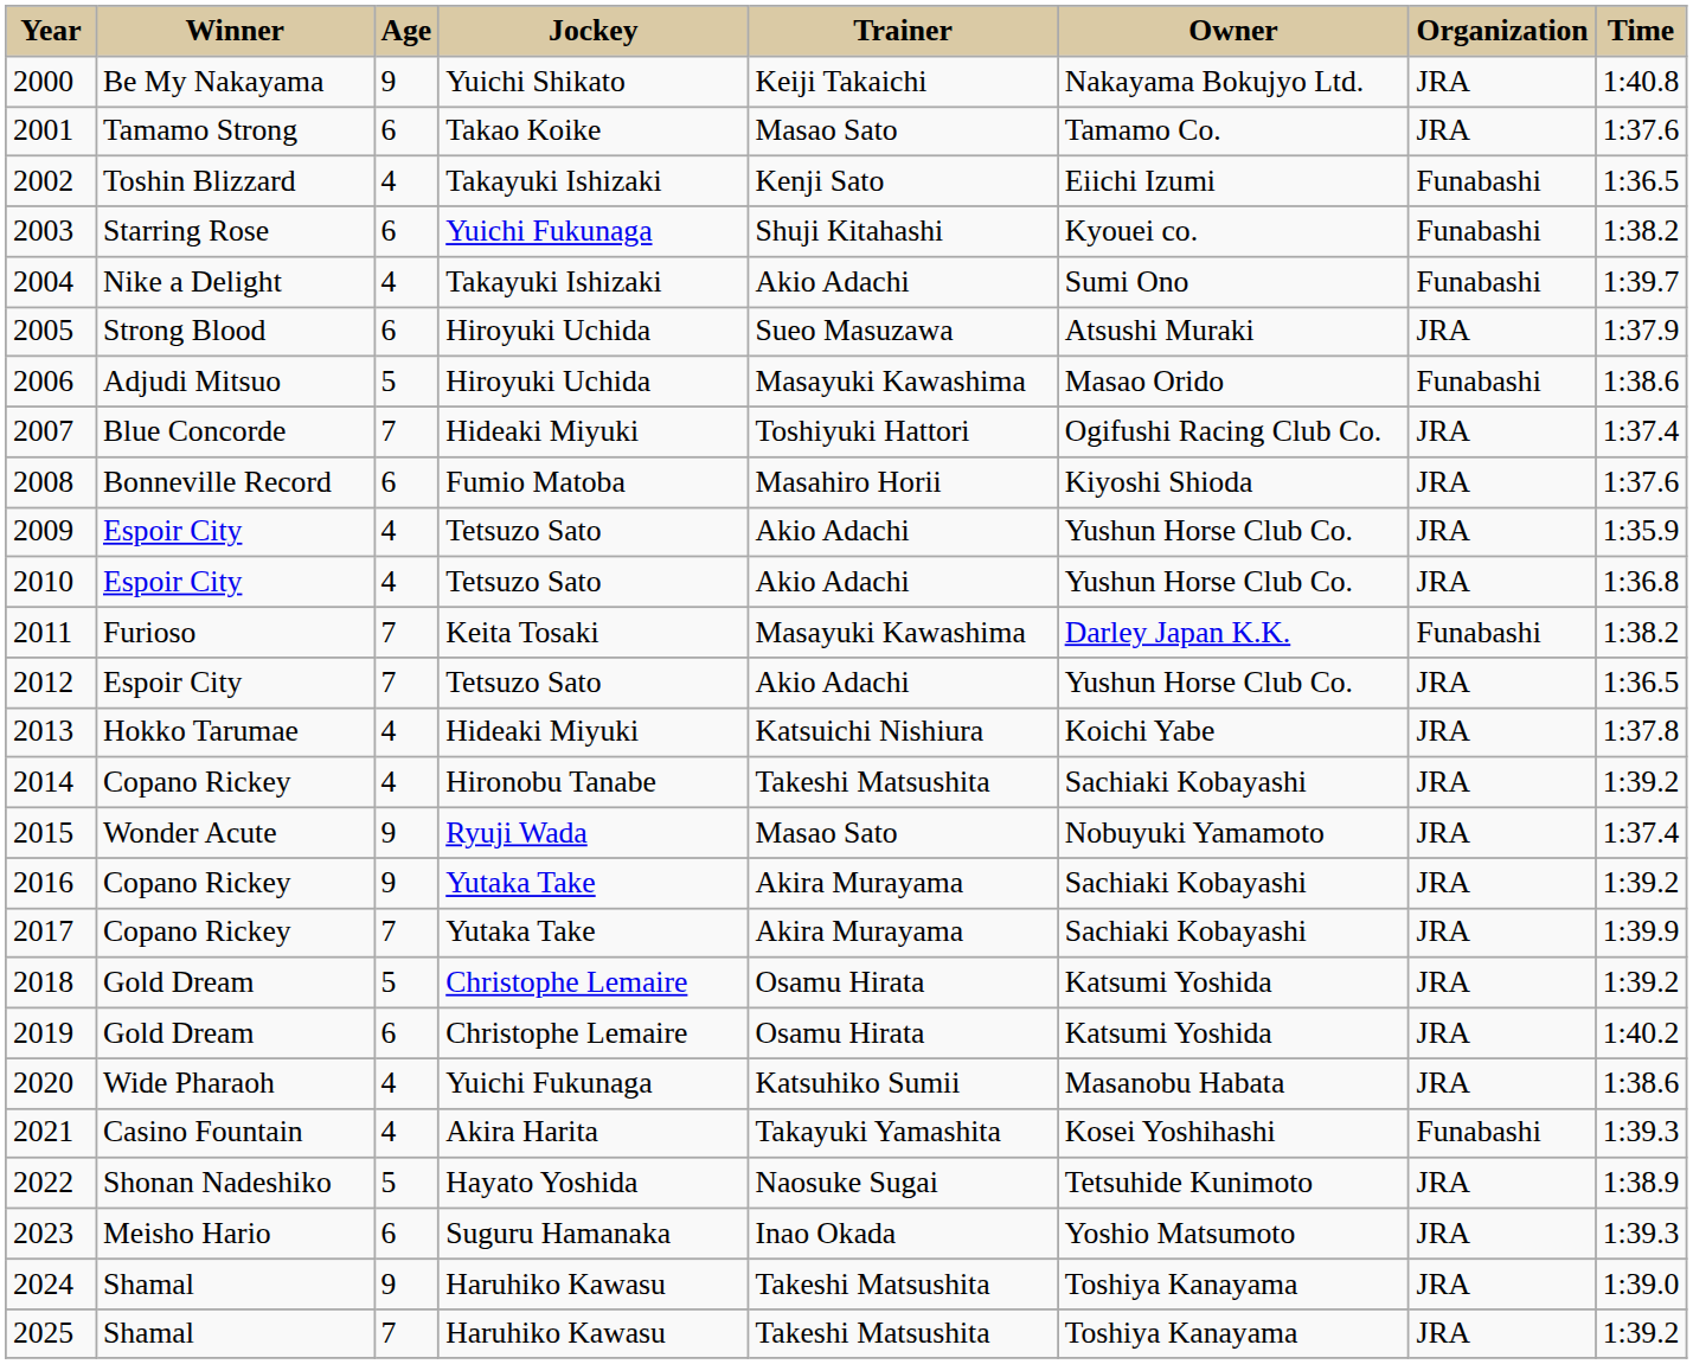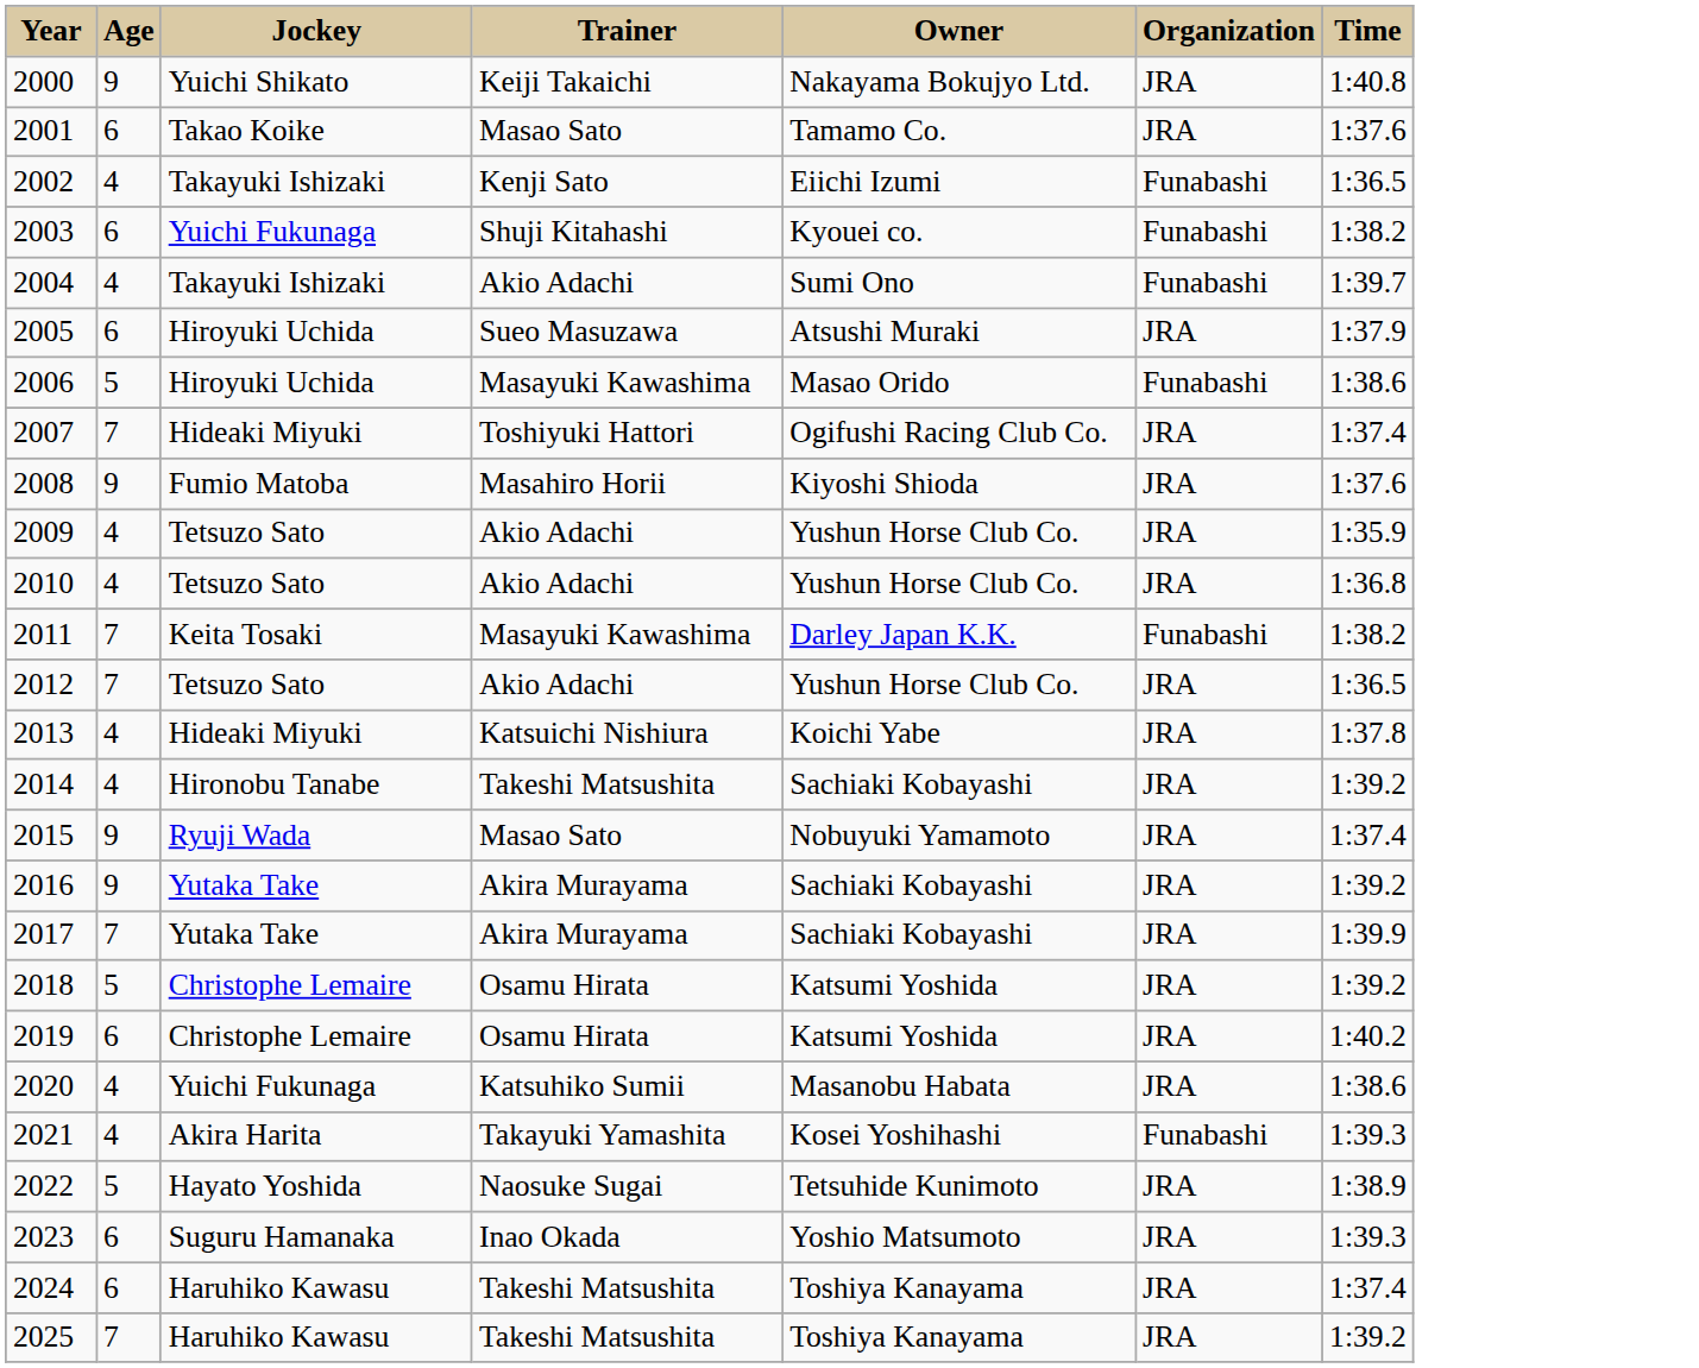 <table class="wikitable sortable" style="font-size:90%; white-space:nowrap">
 <tr>
 <th style="background-color:#DACAA5; width:36px">Year<br></th>
-<th style="background-color:#DACAA5; width:125px">Winner<br></th>
 <th style="background-color:#DACAA5">Age<br></th>
 <th style="background-color:#DACAA5; width:140px">Jockey<br></th>
 <th style="background-color:#DACAA5; width:140px">Trainer<br></th>
 <th style="background-color:#DACAA5; width:160px">Owner<br></th>
 <th style="background-color:#DACAA5">Organization<br></th>
 <th style="background-color:#DACAA5">Time<br></th>
 </tr>
 <tr>
 <td>2000</td>
-<td>Be My Nakayama</td>
 <td>9</td>
 <td>Yuichi Shikato</td>
 <td>Keiji Takaichi</td>
 <td>Nakayama Bokujyo Ltd.</td>
 <td>JRA</td>
 <td>1:40.8</td>
 </tr>
 <tr>
 <td>2001</td>
-<td>Tamamo Strong</td>
 <td>6</td>
 <td>Takao Koike</td>
 <td>Masao Sato</td>
 <td>Tamamo Co.</td>
 <td>JRA</td>
 <td>1:37.6</td>
 </tr>
 <tr>
 <td>2002</td>
-<td>Toshin Blizzard</td>
 <td>4</td>
 <td>Takayuki Ishizaki</td>
 <td>Kenji Sato</td>
 <td>Eiichi Izumi</td>
 <td>Funabashi</td>
 <td>1:36.5</td>
 </tr>
 <tr>
 <td>2003</td>
-<td>Starring Rose</td>
 <td>6</td>
 <td><a href='#'>Yuichi Fukunaga</a></td>
 <td>Shuji Kitahashi</td>
 <td>Kyouei co.</td>
 <td>Funabashi</td>
 <td>1:38.2</td>
 </tr>
 <tr>
 <td>2004</td>
-<td>Nike a Delight</td>
 <td>4</td>
 <td>Takayuki Ishizaki</td>
 <td>Akio Adachi</td>
 <td>Sumi Ono</td>
 <td>Funabashi</td>
 <td>1:39.7</td>
 </tr>
 <tr>
 <td>2005</td>
-<td>Strong Blood</td>
 <td>6</td>
 <td>Hiroyuki Uchida</td>
 <td>Sueo Masuzawa</td>
 <td>Atsushi Muraki</td>
 <td>JRA</td>
 <td>1:37.9</td>
 </tr>
 <tr>
 <td>2006</td>
-<td>Adjudi Mitsuo</td>
 <td>5</td>
 <td>Hiroyuki Uchida</td>
 <td>Masayuki Kawashima</td>
 <td>Masao Orido</td>
 <td>Funabashi</td>
 <td>1:38.6</td>
 </tr>
 <tr>
 <td>2007</td>
-<td>Blue Concorde</td>
 <td>7</td>
 <td>Hideaki Miyuki</td>
 <td>Toshiyuki Hattori</td>
 <td>Ogifushi Racing Club Co.</td>
 <td>JRA</td>
 <td>1:37.4</td>
 </tr>
 <tr>
 <td>2008</td>
-<td>Bonneville Record</td>
-<td>6</td>
+<td>9</td>
 <td>Fumio Matoba</td>
 <td>Masahiro Horii</td>
 <td>Kiyoshi Shioda</td>
 <td>JRA</td>
 <td>1:37.6</td>
 </tr>
 <tr>
 <td>2009</td>
-<td><a href='#'>Espoir City</a></td>
 <td>4</td>
 <td>Tetsuzo Sato</td>
 <td>Akio Adachi</td>
 <td>Yushun Horse Club Co.</td>
 <td>JRA</td>
 <td>1:35.9</td>
 </tr>
 <tr>
 <td>2010</td>
-<td><a href='#'>Espoir City</a></td>
 <td>4</td>
 <td>Tetsuzo Sato</td>
 <td>Akio Adachi</td>
 <td>Yushun Horse Club Co.</td>
 <td>JRA</td>
 <td>1:36.8</td>
 </tr>
 <tr>
 <td>2011</td>
-<td>Furioso</td>
 <td>7</td>
 <td>Keita Tosaki</td>
 <td>Masayuki Kawashima</td>
 <td><a href='#'>Darley Japan K.K.</a></td>
 <td>Funabashi</td>
 <td>1:38.2</td>
 </tr>
 <tr>
 <td>2012</td>
-<td>Espoir City</td>
 <td>7</td>
 <td>Tetsuzo Sato</td>
 <td>Akio Adachi</td>
 <td>Yushun Horse Club Co.</td>
 <td>JRA</td>
 <td>1:36.5</td>
 </tr>
 <tr>
 <td>2013</td>
-<td>Hokko Tarumae</td>
 <td>4</td>
 <td>Hideaki Miyuki</td>
 <td>Katsuichi Nishiura</td>
 <td>Koichi Yabe</td>
 <td>JRA</td>
 <td>1:37.8</td>
 </tr>
 <tr>
 <td>2014</td>
-<td>Copano Rickey</td>
 <td>4</td>
 <td>Hironobu Tanabe</td>
 <td>Takeshi Matsushita</td>
 <td>Sachiaki Kobayashi</td>
 <td>JRA</td>
 <td>1:39.2</td>
 </tr>
 <tr>
 <td>2015</td>
-<td>Wonder Acute</td>
 <td>9</td>
 <td><a href='#'>Ryuji Wada</a></td>
 <td>Masao Sato</td>
 <td>Nobuyuki Yamamoto</td>
 <td>JRA</td>
 <td>1:37.4</td>
 </tr>
 <tr>
 <td>2016</td>
-<td>Copano Rickey</td>
 <td>9</td>
 <td><a href='#'>Yutaka Take</a></td>
 <td>Akira Murayama</td>
 <td>Sachiaki Kobayashi</td>
 <td>JRA</td>
 <td>1:39.2</td>
 </tr>
 <tr>
 <td>2017</td>
-<td>Copano Rickey</td>
 <td>7</td>
 <td>Yutaka Take</td>
 <td>Akira Murayama</td>
 <td>Sachiaki Kobayashi</td>
 <td>JRA</td>
 <td>1:39.9</td>
 </tr>
 <tr>
 <td>2018</td>
-<td>Gold Dream</td>
 <td>5</td>
 <td><a href='#'>Christophe Lemaire</a></td>
 <td>Osamu Hirata</td>
 <td>Katsumi Yoshida</td>
 <td>JRA</td>
 <td>1:39.2</td>
 </tr>
 <tr>
 <td>2019</td>
-<td>Gold Dream</td>
 <td>6</td>
 <td>Christophe Lemaire</td>
 <td>Osamu Hirata</td>
 <td>Katsumi Yoshida</td>
 <td>JRA</td>
 <td>1:40.2</td>
 </tr>
 <tr>
 <td>2020</td>
-<td>Wide Pharaoh</td>
 <td>4</td>
 <td>Yuichi Fukunaga</td>
 <td>Katsuhiko Sumii</td>
 <td>Masanobu Habata</td>
 <td>JRA</td>
 <td>1:38.6</td>
 </tr>
 <tr>
 <td>2021</td>
-<td>Casino Fountain</td>
 <td>4</td>
 <td>Akira Harita</td>
 <td>Takayuki Yamashita</td>
 <td>Kosei Yoshihashi</td>
 <td>Funabashi</td>
 <td>1:39.3</td>
 </tr>
 <tr>
 <td>2022</td>
-<td>Shonan Nadeshiko</td>
 <td>5</td>
 <td>Hayato Yoshida</td>
 <td>Naosuke Sugai</td>
 <td>Tetsuhide Kunimoto</td>
 <td>JRA</td>
 <td>1:38.9</td>
 </tr>
 <tr>
 <td>2023</td>
-<td>Meisho Hario</td>
 <td>6</td>
 <td>Suguru Hamanaka</td>
 <td>Inao Okada</td>
 <td>Yoshio Matsumoto</td>
 <td>JRA</td>
 <td>1:39.3</td>
 </tr>
 <tr>
 <td>2024</td>
-<td>Shamal</td>
-<td>9</td>
+<td>6</td>
 <td>Haruhiko Kawasu</td>
 <td>Takeshi Matsushita</td>
 <td>Toshiya Kanayama</td>
 <td>JRA</td>
-<td>1:39.0</td>
+<td>1:37.4</td>
 </tr>
 <tr>
 <td>2025</td>
-<td>Shamal</td>
 <td>7</td>
 <td>Haruhiko Kawasu</td>
 <td>Takeshi Matsushita</td>
 <td>Toshiya Kanayama</td>
 <td>JRA</td>
 <td>1:39.2</td>
 </tr>
 </table>
